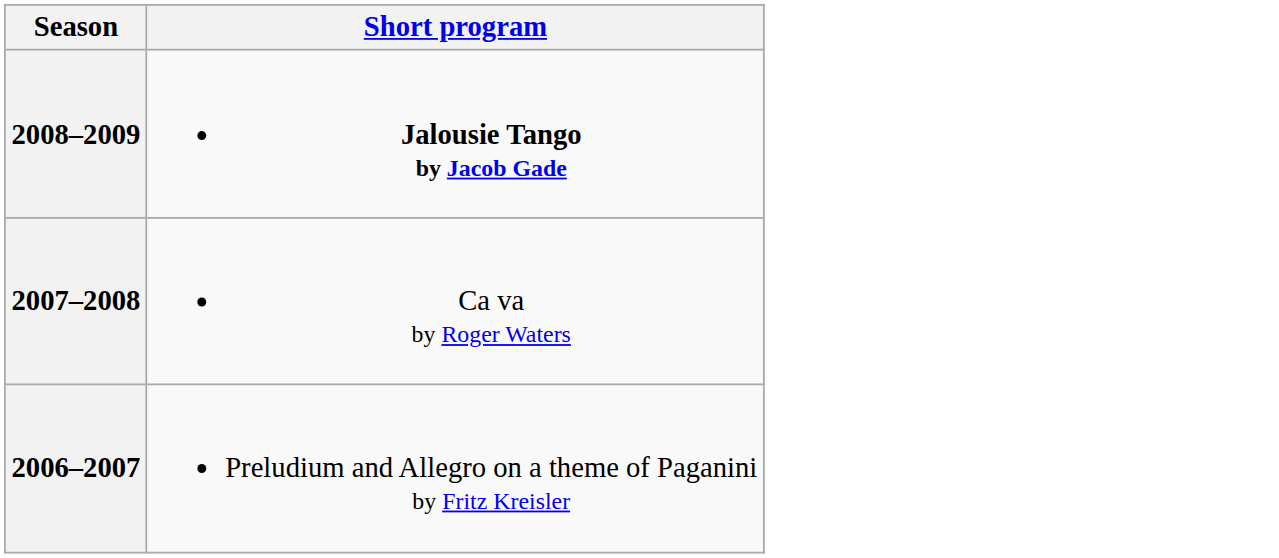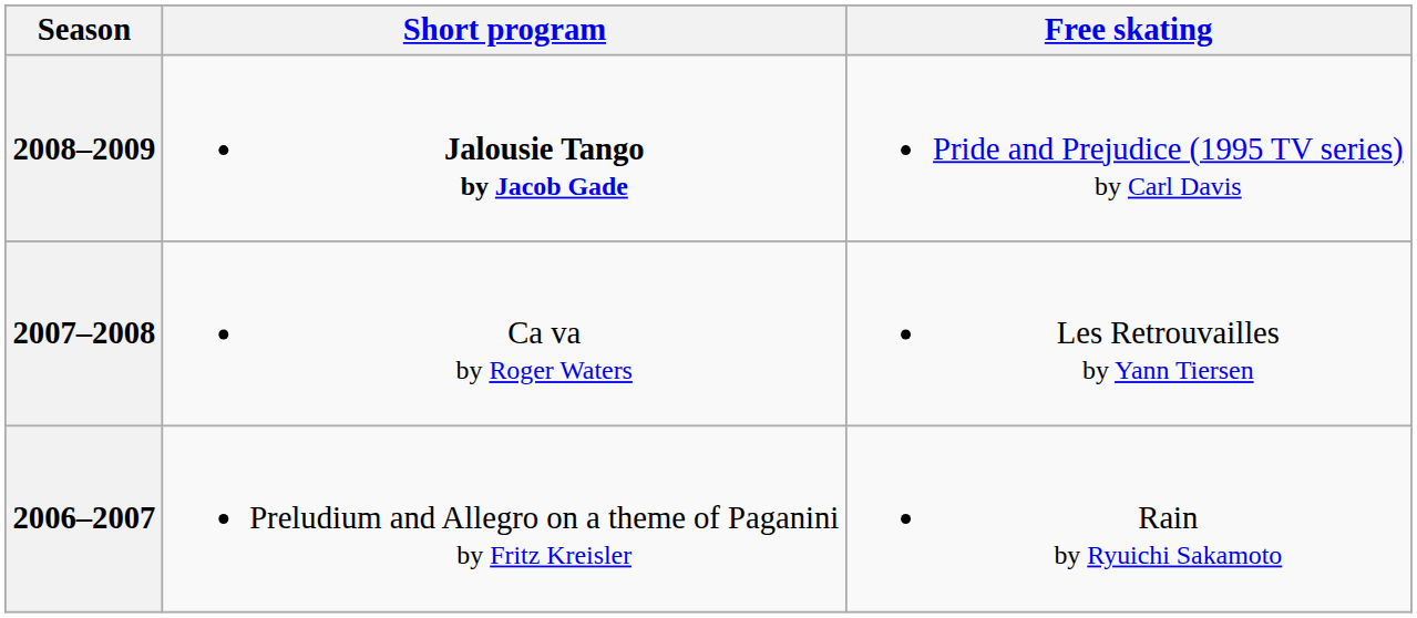 <table class=wikitable style=text-align:center>
 <tr>
 <th>Season</th>
 <th><a href='#'>Short program</a></th>
+<th><a href='#'>Free skating</a></th>
 </tr>
 <tr>
 <th>2008–2009 <br></th>
 <td><strong><br><ul><li>Jalousie Tango <br><small> by <a href='#'>Jacob Gade</a> </small></li></ul></strong></td>
+<td><br><ul><li><a href='#'>Pride and Prejudice (1995 TV series)</a> <br><small> by <a href='#'>Carl Davis</a> </small></li></ul></td>
 </tr>
 <tr>
 <th>2007–2008 <br></th>
 <td><br><ul><li>Ca va <br><small> by <a href='#'>Roger Waters</a> </small></li></ul></td>
+<td><br><ul><li>Les Retrouvailles <br><small> by <a href='#'>Yann Tiersen</a> </small></li></ul></td>
 </tr>
 <tr>
 <th>2006–2007 <br></th>
 <td><br><ul><li>Preludium and Allegro on a theme of Paganini <br><small> by <a href='#'>Fritz Kreisler</a> </small></li></ul></td>
+<td><br><ul><li>Rain <br><small> by <a href='#'>Ryuichi Sakamoto</a> </small></li></ul></td>
 </tr>
 </table>
